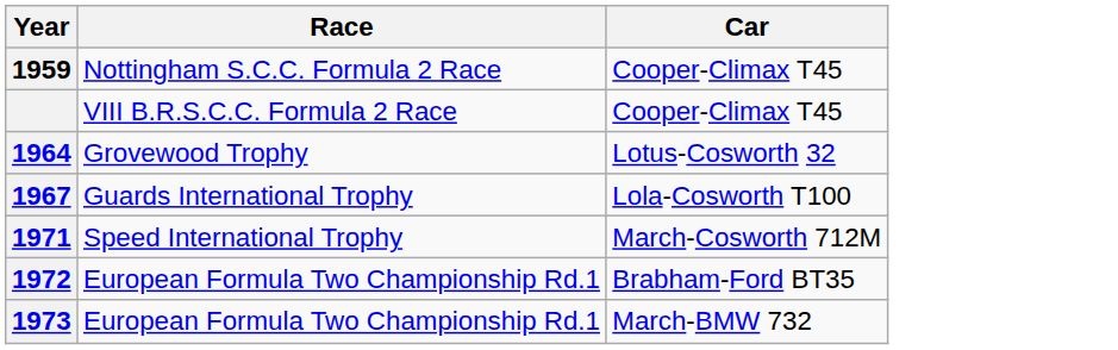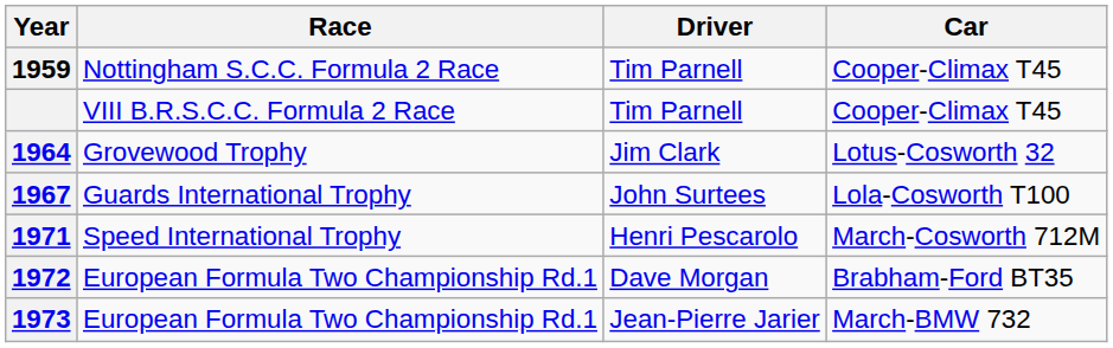 <table class="wikitable" style="font-size: 95%;">
 <tr>
 <th>Year</th>
 <th>Race</th>
+<th>Driver</th>
 <th>Car</th>
 </tr>
 <tr>
 <th>1959</th>
 <td><a href='#'>Nottingham S.C.C. Formula 2 Race</a></td>
+<td> <a href='#'>Tim Parnell</a></td>
 <td><a href='#'>Cooper</a>-<a href='#'>Climax</a> T45</td>
 </tr>
 <tr>
 <th></th>
 <td><a href='#'>VIII B.R.S.C.C. Formula 2 Race</a></td>
+<td> <a href='#'>Tim Parnell</a></td>
 <td><a href='#'>Cooper</a>-<a href='#'>Climax</a> T45</td>
 </tr>
 <tr>
 <th><a href='#'>1964</a></th>
 <td><a href='#'>Grovewood Trophy</a></td>
+<td> <a href='#'>Jim Clark</a></td>
 <td><a href='#'>Lotus</a>-<a href='#'>Cosworth</a> <a href='#'>32</a></td>
 </tr>
 <tr>
 <th><a href='#'>1967</a></th>
 <td><a href='#'>Guards International Trophy</a></td>
+<td> <a href='#'>John Surtees</a></td>
 <td><a href='#'>Lola</a>-<a href='#'>Cosworth</a> T100</td>
 </tr>
 <tr>
 <th><a href='#'>1971</a></th>
 <td><a href='#'>Speed International Trophy</a></td>
+<td> <a href='#'>Henri Pescarolo</a></td>
 <td><a href='#'>March</a>-<a href='#'>Cosworth</a> 712M</td>
 </tr>
 <tr>
 <th><a href='#'>1972</a></th>
 <td><a href='#'>European Formula Two Championship Rd.1</a></td>
+<td> <a href='#'>Dave Morgan</a></td>
 <td><a href='#'>Brabham</a>-<a href='#'>Ford</a> BT35</td>
 </tr>
 <tr>
 <th><a href='#'>1973</a></th>
 <td><a href='#'>European Formula Two Championship Rd.1</a></td>
+<td> <a href='#'>Jean-Pierre Jarier</a></td>
 <td><a href='#'>March</a>-<a href='#'>BMW</a> 732</td>
 </tr>
 </table>
